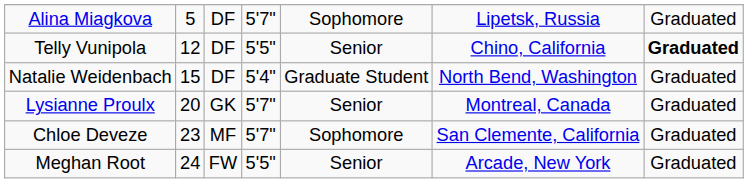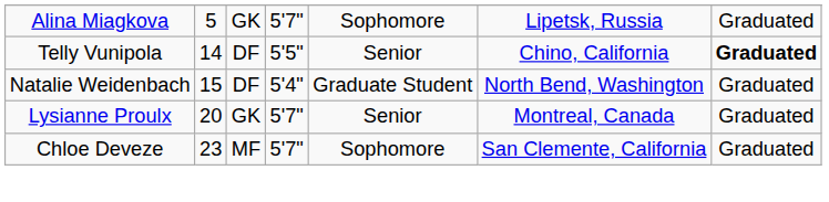 <table class="wikitable sortable" style="text-align:center;" border="1">
 <tr align=center>
 </tr>
 <tr>
 <td><a href='#'>Alina Miagkova</a></td>
 <td>5</td>
-<td>DF</td>
+<td>GK</td>
 <td>5'7"</td>
 <td>Sophomore</td>
 <td><a href='#'>Lipetsk, Russia</a></td>
 <td>Graduated</td>
 </tr>
 <tr>
 <td>Telly Vunipola</td>
-<td>12</td>
+<td>14</td>
 <td>DF</td>
 <td>5'5"</td>
 <td>Senior</td>
 <td><a href='#'>Chino, California</a></td>
 <td><strong>Graduated</strong></td>
 </tr>
 <tr>
 <td>Natalie Weidenbach</td>
 <td>15</td>
 <td>DF</td>
 <td>5'4"</td>
 <td>Graduate Student</td>
 <td><a href='#'>North Bend, Washington</a></td>
 <td>Graduated</td>
 </tr>
 <tr>
 <td><a href='#'>Lysianne Proulx</a></td>
 <td>20</td>
 <td>GK</td>
 <td>5'7"</td>
 <td>Senior</td>
 <td><a href='#'>Montreal, Canada</a></td>
 <td>Graduated</td>
 </tr>
 <tr>
 <td>Chloe Deveze</td>
 <td>23</td>
 <td>MF</td>
 <td>5'7"</td>
 <td>Sophomore</td>
 <td><a href='#'>San Clemente, California</a></td>
 <td>Graduated</td>
 </tr>
-<tr>
-<td>Meghan Root</td>
-<td>24</td>
-<td>FW</td>
-<td>5'5"</td>
-<td>Senior</td>
-<td><a href='#'>Arcade, New York</a></td>
-<td>Graduated</td>
-</tr>
 </table>
